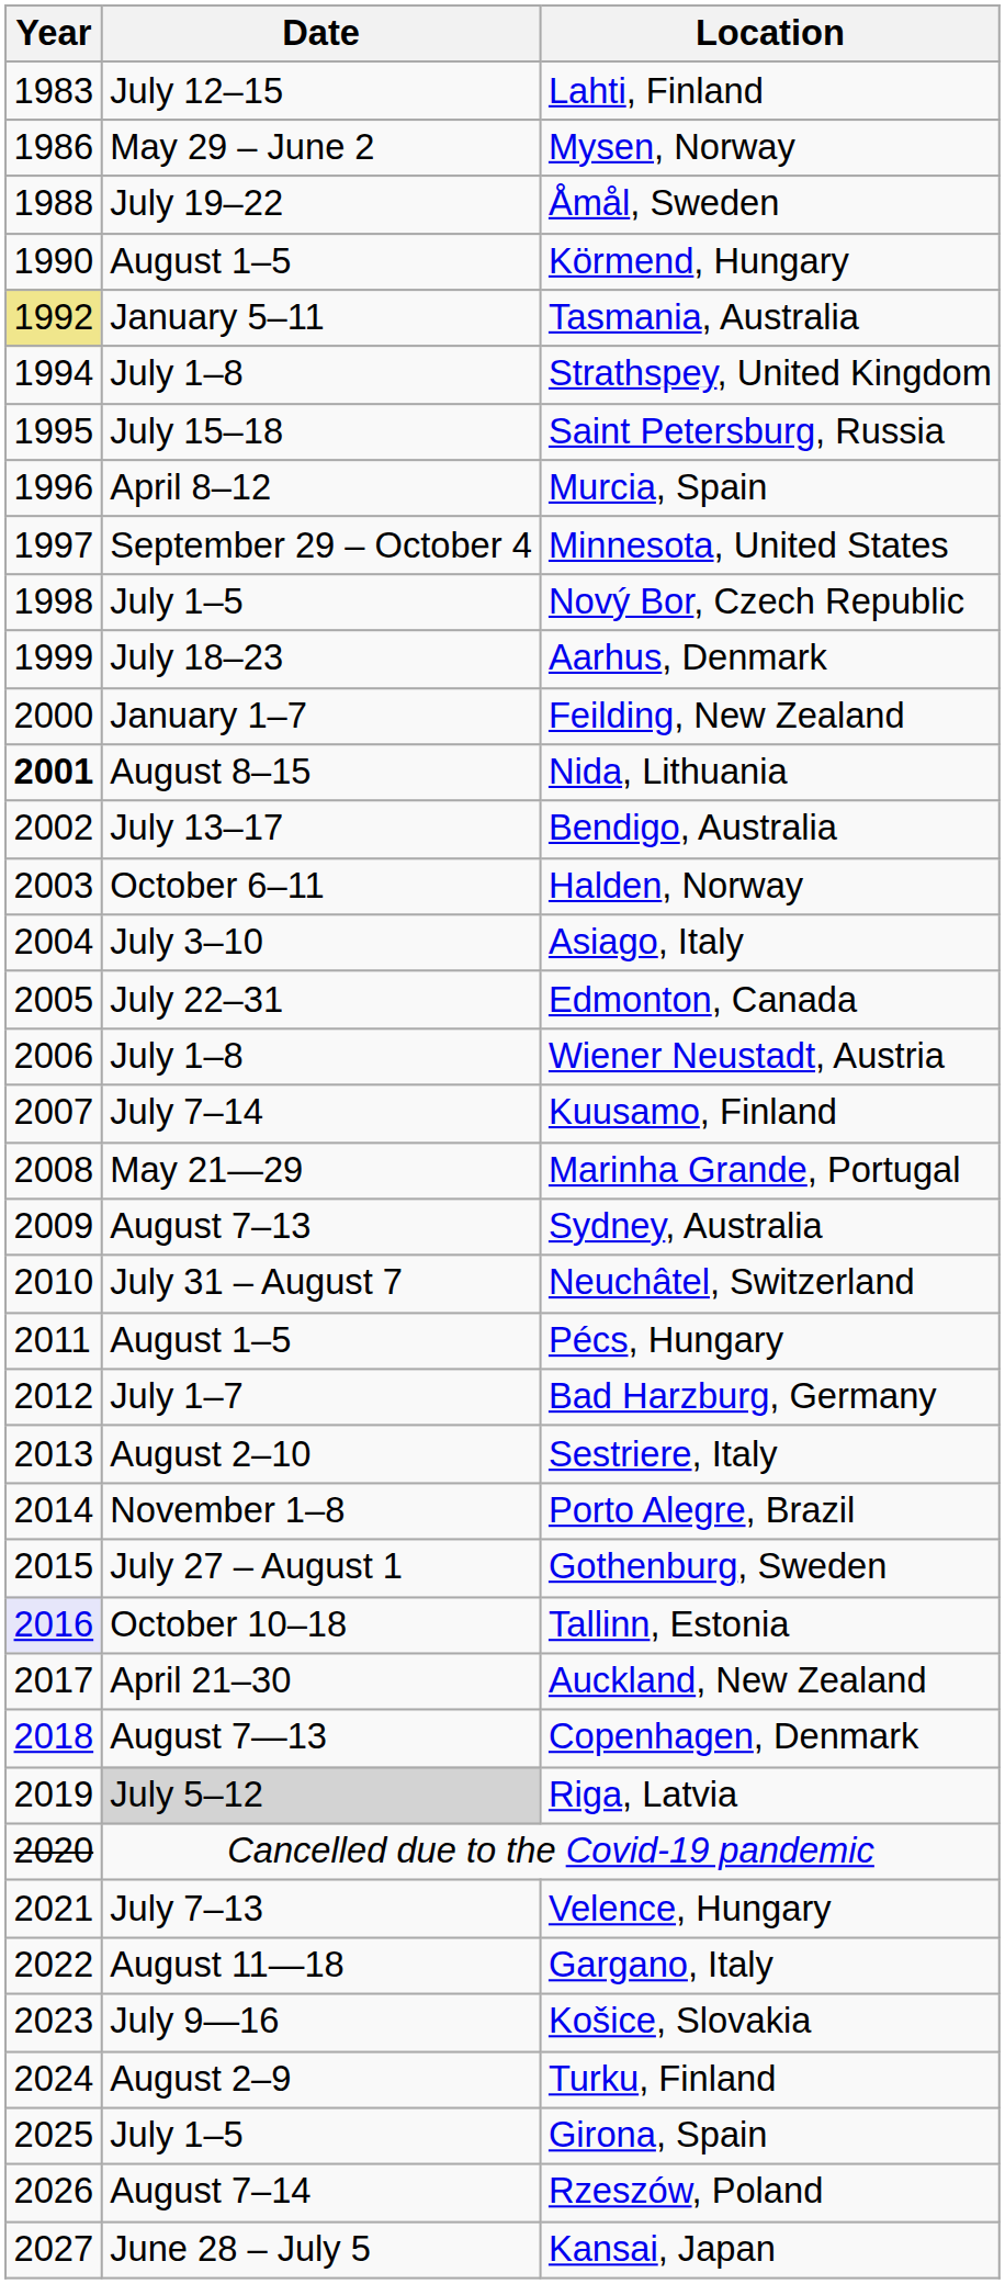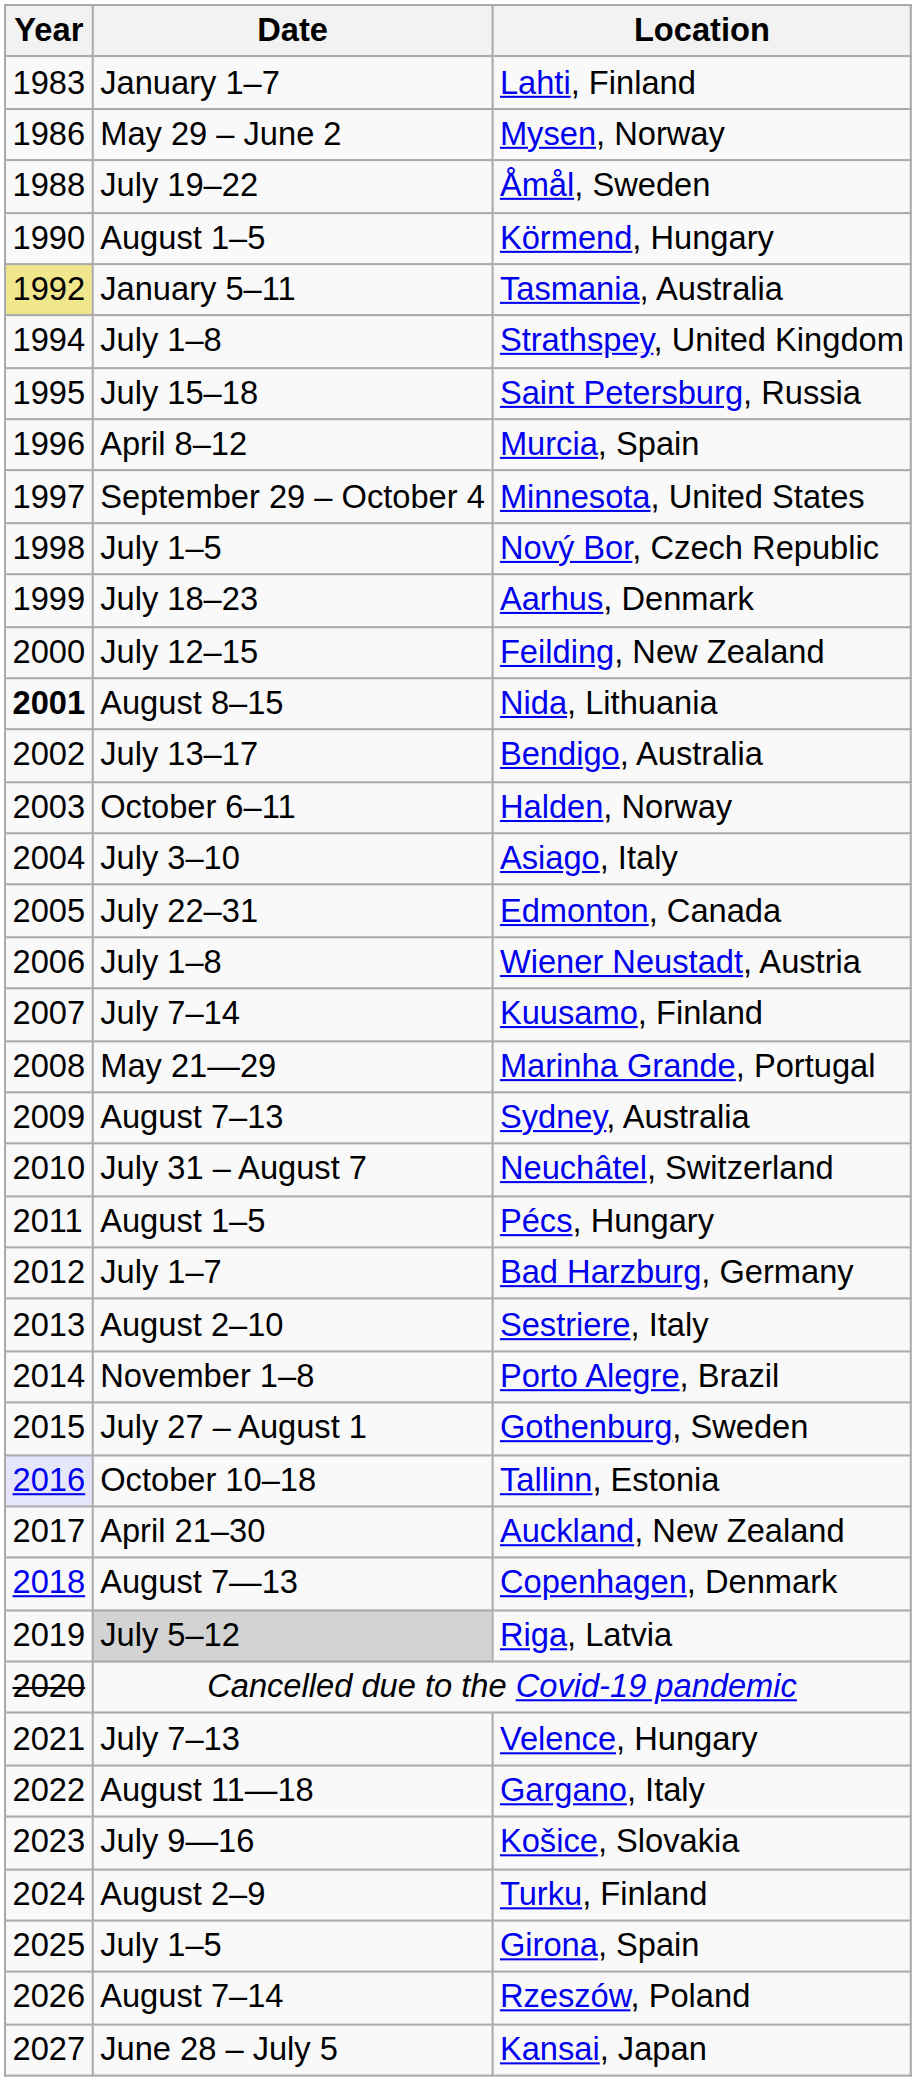 <table class="wikitable">
 <tr>
 <th>Year</th>
 <th>Date</th>
 <th>Location</th>
 </tr>
 <tr>
 <td>1983</td>
-<td>July 12–15</td>
+<td>January 1–7</td>
 <td> <a href='#'>Lahti</a>, Finland</td>
 </tr>
 <tr>
 <td>1986</td>
 <td>May 29 – June 2</td>
 <td> <a href='#'>Mysen</a>, Norway</td>
 </tr>
 <tr>
 <td>1988</td>
 <td>July 19–22</td>
 <td> <a href='#'>Åmål</a>, Sweden</td>
 </tr>
 <tr>
 <td>1990</td>
 <td>August 1–5</td>
 <td> <a href='#'>Körmend</a>, Hungary</td>
 </tr>
 <tr>
 <td style="background: khaki;">1992</td>
 <td>January 5–11</td>
 <td> <a href='#'>Tasmania</a>, Australia</td>
 </tr>
 <tr>
 <td>1994</td>
 <td>July 1–8</td>
 <td> <a href='#'>Strathspey</a>, United Kingdom</td>
 </tr>
 <tr>
 <td>1995</td>
 <td>July 15–18</td>
 <td> <a href='#'>Saint Petersburg</a>, Russia</td>
 </tr>
 <tr>
 <td>1996</td>
 <td>April 8–12</td>
 <td> <a href='#'>Murcia</a>, Spain</td>
 </tr>
 <tr>
 <td>1997</td>
 <td>September 29 – October 4</td>
 <td> <a href='#'>Minnesota</a>, United States</td>
 </tr>
 <tr>
 <td>1998</td>
 <td>July 1–5</td>
 <td> <a href='#'>Nový Bor</a>, Czech Republic</td>
 </tr>
 <tr>
 <td>1999</td>
 <td>July 18–23</td>
 <td> <a href='#'>Aarhus</a>, Denmark</td>
 </tr>
 <tr>
 <td>2000</td>
-<td>January 1–7</td>
+<td>July 12–15</td>
 <td> <a href='#'>Feilding</a>, New Zealand</td>
 </tr>
 <tr>
 <td><strong>2001</strong></td>
 <td>August 8–15</td>
 <td> <a href='#'>Nida</a>, Lithuania</td>
 </tr>
 <tr>
 <td>2002</td>
 <td>July 13–17</td>
 <td> <a href='#'>Bendigo</a>, Australia</td>
 </tr>
 <tr>
 <td>2003</td>
 <td>October 6–11</td>
 <td> <a href='#'>Halden</a>, Norway</td>
 </tr>
 <tr>
 <td>2004</td>
 <td>July 3–10</td>
 <td> <a href='#'>Asiago</a>, Italy</td>
 </tr>
 <tr>
 <td>2005</td>
 <td>July 22–31</td>
 <td> <a href='#'>Edmonton</a>, Canada</td>
 </tr>
 <tr>
 <td>2006</td>
 <td>July 1–8</td>
 <td> <a href='#'>Wiener Neustadt</a>, Austria</td>
 </tr>
 <tr>
 <td>2007</td>
 <td>July 7–14</td>
 <td> <a href='#'>Kuusamo</a>, Finland</td>
 </tr>
 <tr>
 <td>2008</td>
 <td>May 21—29</td>
 <td> <a href='#'>Marinha Grande</a>, Portugal</td>
 </tr>
 <tr>
 <td>2009</td>
 <td>August 7–13</td>
 <td> <a href='#'>Sydney</a>, Australia</td>
 </tr>
 <tr>
 <td>2010</td>
 <td>July 31 – August 7</td>
 <td> <a href='#'>Neuchâtel</a>, Switzerland</td>
 </tr>
 <tr>
 <td>2011</td>
 <td>August 1–5</td>
 <td> <a href='#'>Pécs</a>, Hungary</td>
 </tr>
 <tr>
 <td>2012</td>
 <td>July 1–7</td>
 <td> <a href='#'>Bad Harzburg</a>, Germany</td>
 </tr>
 <tr>
 <td>2013</td>
 <td>August 2–10</td>
 <td> <a href='#'>Sestriere</a>, Italy</td>
 </tr>
 <tr>
 <td>2014</td>
 <td>November 1–8</td>
 <td> <a href='#'>Porto Alegre</a>, Brazil</td>
 </tr>
 <tr>
 <td>2015</td>
 <td>July 27 – August 1</td>
 <td> <a href='#'>Gothenburg</a>, Sweden</td>
 </tr>
 <tr>
 <td style="background: lavender;"><a href='#'>2016</a></td>
 <td>October 10–18</td>
 <td> <a href='#'>Tallinn</a>, Estonia</td>
 </tr>
 <tr>
 <td>2017</td>
 <td>April 21–30</td>
 <td> <a href='#'>Auckland</a>, New Zealand</td>
 </tr>
 <tr>
 <td><a href='#'>2018</a></td>
 <td>August 7—13</td>
 <td> <a href='#'>Copenhagen</a>, Denmark</td>
 </tr>
 <tr>
 <td>2019</td>
 <td style="background: lightgrey;">July 5–12</td>
 <td> <a href='#'>Riga</a>, Latvia</td>
 </tr>
 <tr>
 <td><s>2020</s></td>
 <td colspan="2" style="text-align:center"><em>Cancelled due to the <a href='#'>Covid-19 pandemic</a></em></td>
 </tr>
 <tr>
 <td>2021</td>
 <td>July 7–13</td>
 <td> <a href='#'>Velence</a>, Hungary</td>
 </tr>
 <tr>
 <td>2022</td>
 <td>August 11—18</td>
 <td> <a href='#'>Gargano</a>, Italy</td>
 </tr>
 <tr>
 <td>2023</td>
 <td>July 9—16</td>
 <td> <a href='#'>Košice</a>, Slovakia</td>
 </tr>
 <tr>
 <td>2024</td>
 <td>August 2–9</td>
 <td> <a href='#'>Turku</a>, Finland</td>
 </tr>
 <tr>
 <td>2025</td>
 <td>July 1–5</td>
 <td> <a href='#'>Girona</a>, Spain </td>
 </tr>
 <tr>
 <td>2026</td>
 <td>August 7–14</td>
 <td> <a href='#'>Rzeszów</a>, Poland</td>
 </tr>
 <tr>
 <td>2027</td>
 <td>June 28 – July 5</td>
 <td> <a href='#'>Kansai</a>, Japan</td>
 </tr>
 </table>
